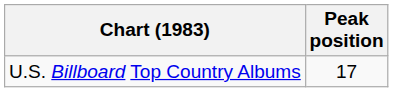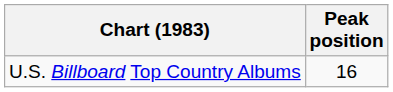 <table class="wikitable">
 <tr>
 <th>Chart (1983)</th>
 <th>Peak<br>position</th>
 </tr>
 <tr>
 <td>U.S. <em><a href='#'>Billboard</a></em> <a href='#'>Top Country Albums</a></td>
-<td align="center">17</td>
+<td align="center">16</td>
 </tr>
 </table>
